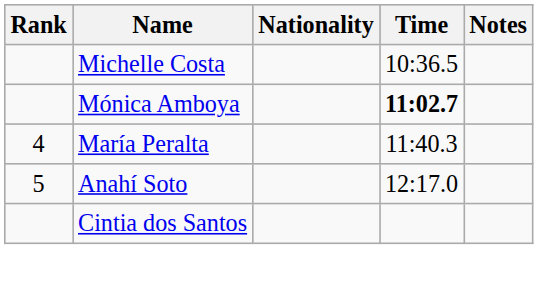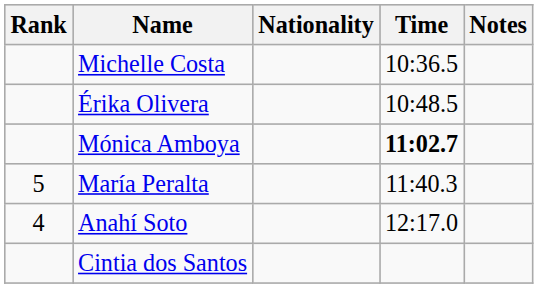 <table class="wikitable sortable" style="text-align:center;font-size:95%">
 <tr>
 <th>Rank</th>
 <th>Name</th>
 <th>Nationality</th>
 <th>Time</th>
 <th>Notes</th>
 </tr>
 <tr>
 <td></td>
 <td align=left><a href='#'>Michelle Costa</a></td>
 <td align=left></td>
 <td>10:36.5</td>
 <td></td>
 </tr>
 <tr>
 <td></td>
+<td align=left><a href='#'>Érika Olivera</a></td>
+<td align=left></td>
+<td>10:48.5</td>
+<td></td>
+</tr>
+<tr>
+<td></td>
 <td align=left><a href='#'>Mónica Amboya</a></td>
 <td align=left></td>
 <td><strong>11:02.7</strong></td>
 <td></td>
 </tr>
 <tr>
-<td>4</td>
+<td>5</td>
 <td align=left><a href='#'>María Peralta</a></td>
 <td align=left></td>
 <td>11:40.3</td>
 <td></td>
 </tr>
 <tr>
-<td>5</td>
+<td>4</td>
 <td align=left><a href='#'>Anahí Soto</a></td>
 <td align=left></td>
 <td>12:17.0</td>
 <td></td>
 </tr>
 <tr>
 <td></td>
 <td align=left><a href='#'>Cintia dos Santos</a></td>
 <td align=left></td>
 <td></td>
 <td></td>
 </tr>
 </table>
